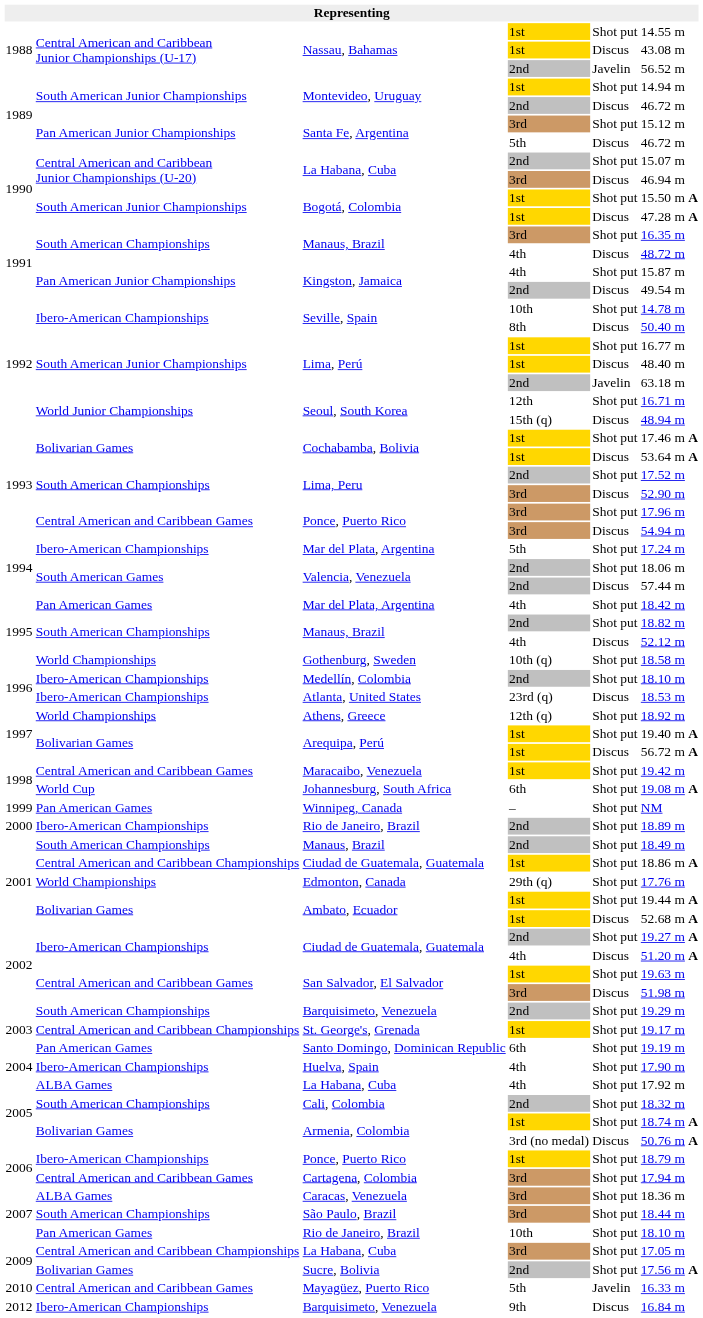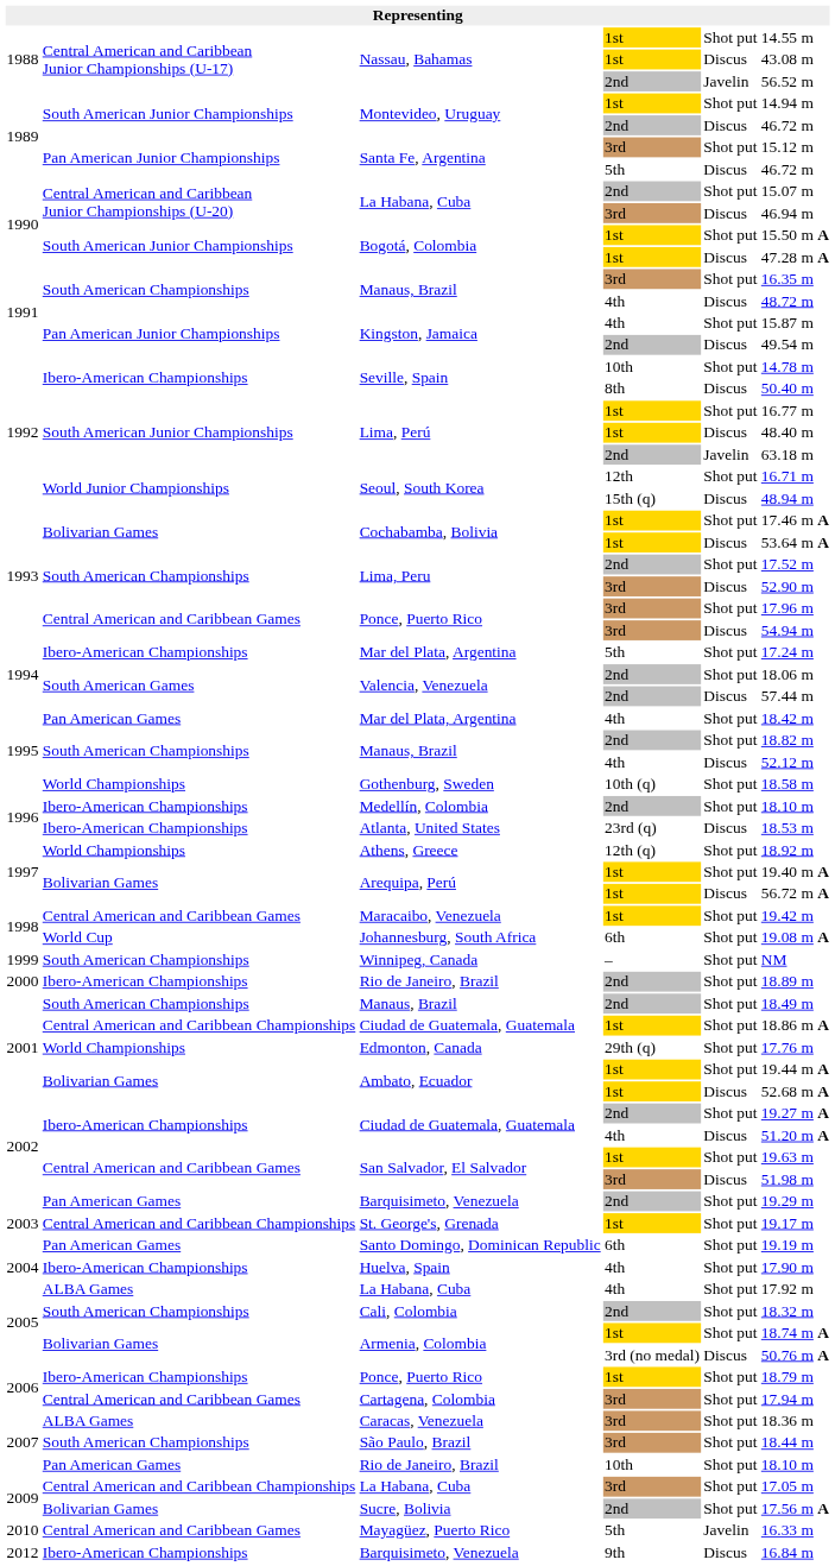 <table>
 <tr>
 <th bgcolor="#eeeeee" colspan="6">Representing </th>
 </tr>
 <tr>
 <td rowspan = "3">1988</td>
 <td rowspan = "3"><a href='#'>Central American and Caribbean<br>Junior Championships (U-17)</a></td>
 <td rowspan = "3" align=left><a href='#'>Nassau</a>, <a href='#'>Bahamas</a></td>
 <td bgcolor=gold>1st</td>
 <td>Shot put</td>
 <td>14.55 m</td>
 </tr>
 <tr>
 <td bgcolor=gold>1st</td>
 <td>Discus</td>
 <td>43.08 m</td>
 </tr>
 <tr>
 <td bgcolor=silver>2nd</td>
 <td>Javelin</td>
 <td>56.52 m</td>
 </tr>
 <tr>
 <td rowspan = "4">1989</td>
 <td rowspan = "2"><a href='#'>South American Junior Championships</a></td>
 <td rowspan = "2" align=left><a href='#'>Montevideo</a>, <a href='#'>Uruguay</a></td>
 <td bgcolor=gold>1st</td>
 <td>Shot put</td>
 <td>14.94 m</td>
 </tr>
 <tr>
 <td bgcolor=silver>2nd</td>
 <td>Discus</td>
 <td>46.72 m</td>
 </tr>
 <tr>
 <td rowspan = "2"><a href='#'>Pan American Junior Championships</a></td>
 <td rowspan = "2" align=left><a href='#'>Santa Fe</a>, <a href='#'>Argentina</a></td>
 <td bgcolor=cc9966>3rd</td>
 <td>Shot put</td>
 <td>15.12 m</td>
 </tr>
 <tr>
 <td>5th</td>
 <td>Discus</td>
 <td>46.72 m</td>
 </tr>
 <tr>
 <td rowspan = "4">1990</td>
 <td rowspan = "2"><a href='#'>Central American and Caribbean<br>Junior Championships (U-20)</a></td>
 <td rowspan = "2" align=left><a href='#'>La Habana</a>, <a href='#'>Cuba</a></td>
 <td bgcolor=silver>2nd</td>
 <td>Shot put</td>
 <td>15.07 m</td>
 </tr>
 <tr>
 <td bgcolor=cc9966>3rd</td>
 <td>Discus</td>
 <td>46.94 m</td>
 </tr>
 <tr>
 <td rowspan = "2"><a href='#'>South American Junior Championships</a></td>
 <td rowspan = "2" align=left><a href='#'>Bogotá</a>, <a href='#'>Colombia</a></td>
 <td bgcolor=gold>1st</td>
 <td>Shot put</td>
 <td>15.50 m <strong>A</strong></td>
 </tr>
 <tr>
 <td bgcolor=gold>1st</td>
 <td>Discus</td>
 <td>47.28 m <strong>A</strong></td>
 </tr>
 <tr>
 <td rowspan=4>1991</td>
 <td rowspan=2><a href='#'>South American Championships</a></td>
 <td rowspan=2><a href='#'>Manaus, Brazil</a></td>
 <td bgcolor=cc9966>3rd</td>
 <td>Shot put</td>
 <td><a href='#'>16.35 m</a></td>
 </tr>
 <tr>
 <td>4th</td>
 <td>Discus</td>
 <td><a href='#'>48.72 m</a></td>
 </tr>
 <tr>
 <td rowspan=2><a href='#'>Pan American Junior Championships</a></td>
 <td rowspan=2 align=left><a href='#'>Kingston</a>, <a href='#'>Jamaica</a></td>
 <td>4th</td>
 <td>Shot put</td>
 <td>15.87 m</td>
 </tr>
 <tr>
 <td bgcolor=silver>2nd</td>
 <td>Discus</td>
 <td>49.54 m</td>
 </tr>
 <tr>
 <td rowspan = "7">1992</td>
 <td rowspan=2><a href='#'>Ibero-American Championships</a></td>
 <td rowspan=2><a href='#'>Seville</a>, <a href='#'>Spain</a></td>
 <td>10th</td>
 <td>Shot put</td>
 <td><a href='#'>14.78 m</a></td>
 </tr>
 <tr>
 <td>8th</td>
 <td>Discus</td>
 <td><a href='#'>50.40 m</a></td>
 </tr>
 <tr>
 <td rowspan = "3"><a href='#'>South American Junior Championships</a></td>
 <td rowspan = "3" align=left><a href='#'>Lima</a>, <a href='#'>Perú</a></td>
 <td bgcolor=gold>1st</td>
 <td>Shot put</td>
 <td>16.77 m</td>
 </tr>
 <tr>
 <td bgcolor=gold>1st</td>
 <td>Discus</td>
 <td>48.40 m</td>
 </tr>
 <tr>
 <td bgcolor=silver>2nd</td>
 <td>Javelin</td>
 <td>63.18 m</td>
 </tr>
 <tr>
 <td rowspan = "2"><a href='#'>World Junior Championships</a></td>
 <td rowspan = "2" align=left><a href='#'>Seoul</a>, <a href='#'>South Korea</a></td>
 <td>12th</td>
 <td>Shot put</td>
 <td><a href='#'>16.71 m</a></td>
 </tr>
 <tr>
 <td>15th (q)</td>
 <td>Discus</td>
 <td><a href='#'>48.94 m</a></td>
 </tr>
 <tr>
 <td rowspan=6>1993</td>
 <td rowspan = "2"><a href='#'>Bolivarian Games</a></td>
 <td rowspan = "2" align=left><a href='#'>Cochabamba</a>, <a href='#'>Bolivia</a></td>
 <td bgcolor=gold>1st</td>
 <td>Shot put</td>
 <td>17.46 m <strong>A</strong></td>
 </tr>
 <tr>
 <td bgcolor=gold>1st</td>
 <td>Discus</td>
 <td>53.64 m <strong>A</strong></td>
 </tr>
 <tr>
 <td rowspan=2><a href='#'>South American Championships</a></td>
 <td rowspan=2><a href='#'>Lima, Peru</a></td>
 <td bgcolor=silver>2nd</td>
 <td>Shot put</td>
 <td><a href='#'>17.52 m</a></td>
 </tr>
 <tr>
 <td bgcolor=cc9966>3rd</td>
 <td>Discus</td>
 <td><a href='#'>52.90 m</a></td>
 </tr>
 <tr>
 <td rowspan=2><a href='#'>Central American and Caribbean Games</a></td>
 <td rowspan=2 align=left><a href='#'>Ponce</a>, <a href='#'>Puerto Rico</a></td>
 <td bgcolor="cc9966">3rd</td>
 <td>Shot put</td>
 <td><a href='#'>17.96 m</a></td>
 </tr>
 <tr>
 <td bgcolor="cc9966">3rd</td>
 <td>Discus</td>
 <td><a href='#'>54.94 m</a></td>
 </tr>
 <tr>
 <td rowspan = "3">1994</td>
 <td><a href='#'>Ibero-American Championships</a></td>
 <td><a href='#'>Mar del Plata</a>, <a href='#'>Argentina</a></td>
 <td>5th</td>
 <td>Shot put</td>
 <td><a href='#'>17.24 m</a></td>
 </tr>
 <tr>
 <td rowspan = "2"><a href='#'>South American Games</a></td>
 <td rowspan = "2" align=left><a href='#'>Valencia</a>, <a href='#'>Venezuela</a></td>
 <td bgcolor=silver>2nd</td>
 <td>Shot put</td>
 <td>18.06 m</td>
 </tr>
 <tr>
 <td bgcolor=silver>2nd</td>
 <td>Discus</td>
 <td>57.44 m</td>
 </tr>
 <tr>
 <td rowspan=4>1995</td>
 <td><a href='#'>Pan American Games</a></td>
 <td><a href='#'>Mar del Plata, Argentina</a></td>
 <td>4th</td>
 <td>Shot put</td>
 <td><a href='#'>18.42 m</a></td>
 </tr>
 <tr>
 <td rowspan=2><a href='#'>South American Championships</a></td>
 <td rowspan=2><a href='#'>Manaus, Brazil</a></td>
 <td bgcolor=silver>2nd</td>
 <td>Shot put</td>
 <td><a href='#'>18.82 m</a></td>
 </tr>
 <tr>
 <td>4th</td>
 <td>Discus</td>
 <td><a href='#'>52.12 m</a></td>
 </tr>
 <tr>
 <td><a href='#'>World Championships</a></td>
 <td><a href='#'>Gothenburg</a>, <a href='#'>Sweden</a></td>
 <td>10th (q)</td>
 <td>Shot put</td>
 <td><a href='#'>18.58 m</a></td>
 </tr>
 <tr>
 <td rowspan = "2">1996</td>
 <td><a href='#'>Ibero-American Championships</a></td>
 <td align=left><a href='#'>Medellín</a>, <a href='#'>Colombia</a></td>
 <td bgcolor=silver>2nd</td>
 <td>Shot put</td>
 <td><a href='#'>18.10 m</a></td>
 </tr>
 <tr>
 <td><a href='#'>Ibero-American Championships</a></td>
 <td align=left><a href='#'>Atlanta</a>, <a href='#'>United States</a></td>
 <td>23rd (q)</td>
 <td>Discus</td>
 <td><a href='#'>18.53 m</a></td>
 </tr>
 <tr>
 <td rowspan = "3">1997</td>
 <td><a href='#'>World Championships</a></td>
 <td align=left><a href='#'>Athens</a>, <a href='#'>Greece</a></td>
 <td>12th (q)</td>
 <td>Shot put</td>
 <td><a href='#'>18.92 m</a></td>
 </tr>
 <tr>
 <td rowspan = "2"><a href='#'>Bolivarian Games</a></td>
 <td rowspan = "2" align=left><a href='#'>Arequipa</a>, <a href='#'>Perú</a></td>
 <td bgcolor=gold>1st</td>
 <td>Shot put</td>
 <td>19.40 m <strong>A</strong></td>
 </tr>
 <tr>
 <td bgcolor=gold>1st</td>
 <td>Discus</td>
 <td>56.72 m <strong>A</strong></td>
 </tr>
 <tr>
 <td rowspan=2>1998</td>
 <td><a href='#'>Central American and Caribbean Games</a></td>
 <td align=left><a href='#'>Maracaibo</a>, <a href='#'>Venezuela</a></td>
 <td bgcolor=gold>1st</td>
 <td>Shot put</td>
 <td><a href='#'>19.42 m</a></td>
 </tr>
 <tr>
 <td><a href='#'>World Cup</a></td>
 <td align=left><a href='#'>Johannesburg</a>, <a href='#'>South Africa</a></td>
 <td>6th</td>
 <td>Shot put</td>
 <td><a href='#'>19.08 m</a> <strong>A</strong></td>
 </tr>
 <tr>
 <td>1999</td>
-<td><a href='#'>Pan American Games</a></td>
+<td><a href='#'>South American Championships</a></td>
 <td><a href='#'>Winnipeg, Canada</a></td>
 <td>–</td>
 <td>Shot put</td>
 <td><a href='#'>NM</a></td>
 </tr>
 <tr>
 <td>2000</td>
 <td><a href='#'>Ibero-American Championships</a></td>
 <td align=left><a href='#'>Rio de Janeiro</a>, <a href='#'>Brazil</a></td>
 <td bgcolor=silver>2nd</td>
 <td>Shot put</td>
 <td><a href='#'>18.89 m</a></td>
 </tr>
 <tr>
 <td rowspan=5>2001</td>
 <td><a href='#'>South American Championships</a></td>
 <td align=left><a href='#'>Manaus</a>, <a href='#'>Brazil</a></td>
 <td bgcolor=silver>2nd</td>
 <td>Shot put</td>
 <td><a href='#'>18.49 m</a></td>
 </tr>
 <tr>
 <td><a href='#'>Central American and Caribbean Championships</a></td>
 <td align=left><a href='#'>Ciudad de Guatemala</a>, <a href='#'>Guatemala</a></td>
 <td bgcolor=gold>1st</td>
 <td>Shot put</td>
 <td>18.86 m <strong>A</strong></td>
 </tr>
 <tr>
 <td><a href='#'>World Championships</a></td>
 <td [align=left><a href='#'>Edmonton</a>, <a href='#'>Canada</a></td>
 <td>29th (q)</td>
 <td>Shot put</td>
 <td><a href='#'>17.76 m</a></td>
 </tr>
 <tr>
 <td rowspan = "2"><a href='#'>Bolivarian Games</a></td>
 <td rowspan = "2" align=left><a href='#'>Ambato</a>, <a href='#'>Ecuador</a></td>
 <td bgcolor=gold>1st</td>
 <td>Shot put</td>
 <td>19.44 m <strong>A</strong></td>
 </tr>
 <tr>
 <td bgcolor=gold>1st</td>
 <td>Discus</td>
 <td>52.68 m <strong>A</strong></td>
 </tr>
 <tr>
 <td rowspan = "4">2002</td>
 <td rowspan = "2"><a href='#'>Ibero-American Championships</a></td>
 <td rowspan = "2" align=left><a href='#'>Ciudad de Guatemala</a>, <a href='#'>Guatemala</a></td>
 <td bgcolor=silver>2nd</td>
 <td>Shot put</td>
 <td><a href='#'>19.27 m</a> <strong>A</strong></td>
 </tr>
 <tr>
 <td>4th</td>
 <td>Discus</td>
 <td><a href='#'>51.20 m</a> <strong>A</strong></td>
 </tr>
 <tr>
 <td rowspan=2><a href='#'>Central American and Caribbean Games</a></td>
 <td rowspan=2 align=left><a href='#'>San Salvador</a>, <a href='#'>El Salvador</a></td>
 <td bgcolor=gold>1st</td>
 <td>Shot put</td>
 <td><a href='#'>19.63 m</a></td>
 </tr>
 <tr>
 <td bgcolor=cc9966>3rd</td>
 <td>Discus</td>
 <td><a href='#'>51.98 m</a></td>
 </tr>
 <tr>
 <td rowspan=3>2003</td>
-<td><a href='#'>South American Championships</a></td>
+<td><a href='#'>Pan American Games</a></td>
 <td align=left><a href='#'>Barquisimeto</a>, <a href='#'>Venezuela</a></td>
 <td bgcolor=silver>2nd</td>
 <td>Shot put</td>
 <td><a href='#'>19.29 m</a></td>
 </tr>
 <tr>
 <td><a href='#'>Central American and Caribbean Championships</a></td>
 <td align=left><a href='#'>St. George's</a>, <a href='#'>Grenada</a></td>
 <td bgcolor=gold>1st</td>
 <td>Shot put</td>
 <td><a href='#'>19.17 m</a></td>
 </tr>
 <tr>
 <td><a href='#'>Pan American Games</a></td>
 <td align=left><a href='#'>Santo Domingo</a>, <a href='#'>Dominican Republic</a></td>
 <td>6th</td>
 <td>Shot put</td>
 <td><a href='#'>19.19 m</a></td>
 </tr>
 <tr>
 <td>2004</td>
 <td><a href='#'>Ibero-American Championships</a></td>
 <td align=left><a href='#'>Huelva</a>, <a href='#'>Spain</a></td>
 <td>4th</td>
 <td>Shot put</td>
 <td><a href='#'>17.90 m</a></td>
 </tr>
 <tr>
 <td rowspan=4>2005</td>
 <td><a href='#'>ALBA Games</a></td>
 <td align=left><a href='#'>La Habana</a>, <a href='#'>Cuba</a></td>
 <td>4th</td>
 <td>Shot put</td>
 <td>17.92 m</td>
 </tr>
 <tr>
 <td><a href='#'>South American Championships</a></td>
 <td align=left><a href='#'>Cali</a>, <a href='#'>Colombia</a></td>
 <td bgcolor=silver>2nd</td>
 <td>Shot put</td>
 <td><a href='#'>18.32 m</a></td>
 </tr>
 <tr>
 <td rowspan = "2"><a href='#'>Bolivarian Games</a></td>
 <td rowspan = "2" align=left><a href='#'>Armenia</a>, <a href='#'>Colombia</a></td>
 <td bgcolor=gold>1st</td>
 <td>Shot put</td>
 <td><a href='#'>18.74 m</a> <strong>A</strong></td>
 </tr>
 <tr>
 <td>3rd (no medal)</td>
 <td>Discus</td>
 <td><a href='#'>50.76 m</a> <strong>A</strong></td>
 </tr>
 <tr>
 <td rowspan=2>2006</td>
 <td><a href='#'>Ibero-American Championships</a></td>
 <td align=left><a href='#'>Ponce</a>, <a href='#'>Puerto Rico</a></td>
 <td bgcolor=gold>1st</td>
 <td>Shot put</td>
 <td><a href='#'>18.79 m</a></td>
 </tr>
 <tr>
 <td><a href='#'>Central American and Caribbean Games</a></td>
 <td align=left><a href='#'>Cartagena</a>, <a href='#'>Colombia</a></td>
 <td bgcolor="cc9966">3rd</td>
 <td>Shot put</td>
 <td><a href='#'>17.94 m</a></td>
 </tr>
 <tr>
 <td rowspan=3>2007</td>
 <td><a href='#'>ALBA Games</a></td>
 <td align=left><a href='#'>Caracas</a>, <a href='#'>Venezuela</a></td>
 <td bgcolor=cc9966>3rd</td>
 <td>Shot put</td>
 <td>18.36 m</td>
 </tr>
 <tr>
 <td><a href='#'>South American Championships</a></td>
 <td align=left><a href='#'>São Paulo</a>, <a href='#'>Brazil</a></td>
 <td bgcolor="cc9966">3rd</td>
 <td>Shot put</td>
 <td><a href='#'>18.44 m</a></td>
 </tr>
 <tr>
 <td><a href='#'>Pan American Games</a></td>
 <td align=left><a href='#'>Rio de Janeiro</a>, <a href='#'>Brazil</a></td>
 <td>10th</td>
 <td>Shot put</td>
 <td><a href='#'>18.10 m</a></td>
 </tr>
 <tr>
 <td rowspan = "2">2009</td>
 <td><a href='#'>Central American and Caribbean Championships</a></td>
 <td align=left><a href='#'>La Habana</a>, <a href='#'>Cuba</a></td>
 <td bgcolor="cc9966">3rd</td>
 <td>Shot put</td>
 <td><a href='#'>17.05 m</a></td>
 </tr>
 <tr>
 <td><a href='#'>Bolivarian Games</a></td>
 <td align=left><a href='#'>Sucre</a>, <a href='#'>Bolivia</a></td>
 <td bgcolor=silver>2nd</td>
 <td>Shot put</td>
 <td><a href='#'>17.56 m</a> <strong>A</strong></td>
 </tr>
 <tr>
 <td>2010</td>
 <td><a href='#'>Central American and Caribbean Games</a></td>
 <td align=left><a href='#'>Mayagüez</a>, <a href='#'>Puerto Rico</a></td>
 <td>5th</td>
 <td>Javelin</td>
 <td><a href='#'>16.33 m</a></td>
 </tr>
 <tr>
 <td>2012</td>
 <td><a href='#'>Ibero-American Championships</a></td>
 <td align=left><a href='#'>Barquisimeto</a>, <a href='#'>Venezuela</a></td>
 <td>9th</td>
 <td>Discus</td>
 <td><a href='#'>16.84 m</a></td>
 </tr>
 </table>
